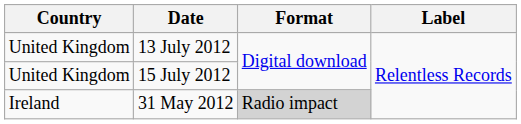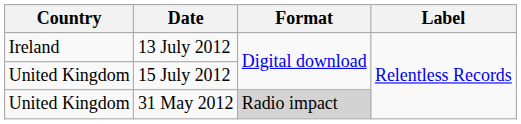 <table class="wikitable plainrowheaders">
 <tr>
 <th scope="col">Country</th>
 <th scope="col">Date</th>
 <th scope="col">Format</th>
 <th scope="col">Label</th>
 </tr>
 <tr>
-<td rowspan="1">United Kingdom</td>
+<td>Ireland</td>
 <td>13 July 2012</td>
 <td rowspan="2"><a href='#'>Digital download</a></td>
 <td rowspan="3"><a href='#'>Relentless Records</a></td>
 </tr>
 <tr>
 <td rowspan="1">United Kingdom</td>
 <td>15 July 2012</td>
 </tr>
 <tr>
-<td>Ireland</td>
+<td rowspan="1">United Kingdom</td>
 <td rowspan="1">31 May 2012</td>
 <td rowspan="1" style="background: lightgrey;">Radio impact</td>
 </tr>
 </table>
